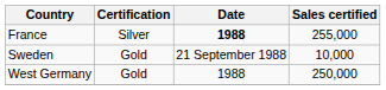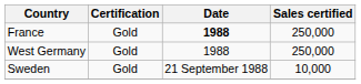 <table class="wikitable sortable">
 <tr>
 <th bgcolor="#ebf5ff">Country</th>
 <th bgcolor="#ebf5ff">Certification</th>
 <th bgcolor="#ebf5ff">Date</th>
 <th bgcolor="#ebf5ff">Sales certified</th>
 </tr>
 <tr>
 <td>France</td>
-<td align="center">Silver</td>
+<td align="center">Gold</td>
 <td align="center"><strong>1988</strong></td>
-<td align="center">255,000</td>
+<td align="center">250,000</td>
+</tr>
+<tr>
+<td>West Germany</td>
+<td align="center">Gold</td>
+<td align="center">1988</td>
+<td align="center">250,000</td>
 </tr>
 <tr>
 <td>Sweden</td>
 <td align="center">Gold</td>
 <td align="center">21 September 1988</td>
 <td align="center">10,000</td>
 </tr>
 <tr>
-<td>West Germany</td>
-<td align="center">Gold</td>
-<td align="center">1988</td>
-<td align="center">250,000</td>
-</tr>
-<tr>
 </tr>
 </table>
